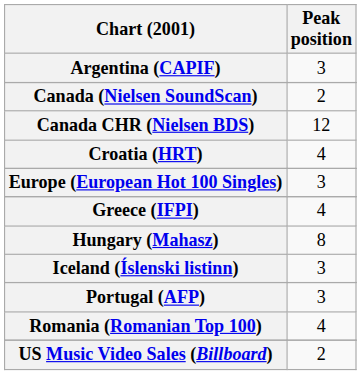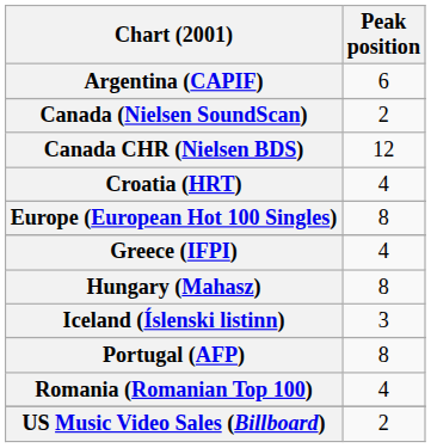 <table class="wikitable sortable plainrowheaders" style="text-align:center">
 <tr>
 <th scope="col">Chart (2001)</th>
 <th scope="col">Peak<br>position</th>
 </tr>
 <tr>
 <th scope="row">Argentina (<a href='#'>CAPIF</a>)</th>
-<td>3</td>
+<td>6</td>
 </tr>
 <tr>
 </tr>
 <tr>
 </tr>
 <tr>
 </tr>
 <tr>
 </tr>
 <tr>
 </tr>
 <tr>
 <th scope="row">Canada (<a href='#'>Nielsen SoundScan</a>)</th>
 <td>2</td>
 </tr>
 <tr>
 <th scope="row">Canada CHR (<a href='#'>Nielsen BDS</a>)</th>
 <td style="text-align:center">12</td>
 </tr>
 <tr>
 <th scope="row">Croatia (<a href='#'>HRT</a>)</th>
 <td>4</td>
 </tr>
 <tr>
 </tr>
 <tr>
 <th scope="row">Europe (<a href='#'>European Hot 100 Singles</a>)</th>
-<td>3</td>
+<td>8</td>
 </tr>
 <tr>
 </tr>
 <tr>
 </tr>
 <tr>
 </tr>
 <tr>
 <th scope="row">Greece (<a href='#'>IFPI</a>)</th>
 <td>4</td>
 </tr>
 <tr>
 <th scope="row">Hungary (<a href='#'>Mahasz</a>)</th>
 <td>8</td>
 </tr>
 <tr>
 <th scope="row">Iceland (<a href='#'>Íslenski listinn</a>)</th>
 <td>3</td>
 </tr>
 <tr>
 </tr>
 <tr>
 </tr>
 <tr>
 </tr>
 <tr>
 </tr>
 <tr>
 </tr>
 <tr>
 </tr>
 <tr>
 <th scope="row">Portugal (<a href='#'>AFP</a>)</th>
-<td>3</td>
+<td>8</td>
 </tr>
 <tr>
 <th scope="row">Romania (<a href='#'>Romanian Top 100</a>)</th>
 <td>4</td>
 </tr>
 <tr>
 </tr>
 <tr>
 </tr>
 <tr>
 </tr>
 <tr>
 </tr>
 <tr>
 </tr>
 <tr>
 </tr>
 <tr>
 </tr>
 <tr>
 </tr>
 <tr>
 </tr>
 <tr>
 </tr>
 <tr>
 </tr>
 <tr>
 </tr>
 <tr>
 <th scope="row">US <a href='#'>Music Video Sales</a> (<em><a href='#'>Billboard</a></em>)</th>
 <td>2</td>
 </tr>
 </table>
